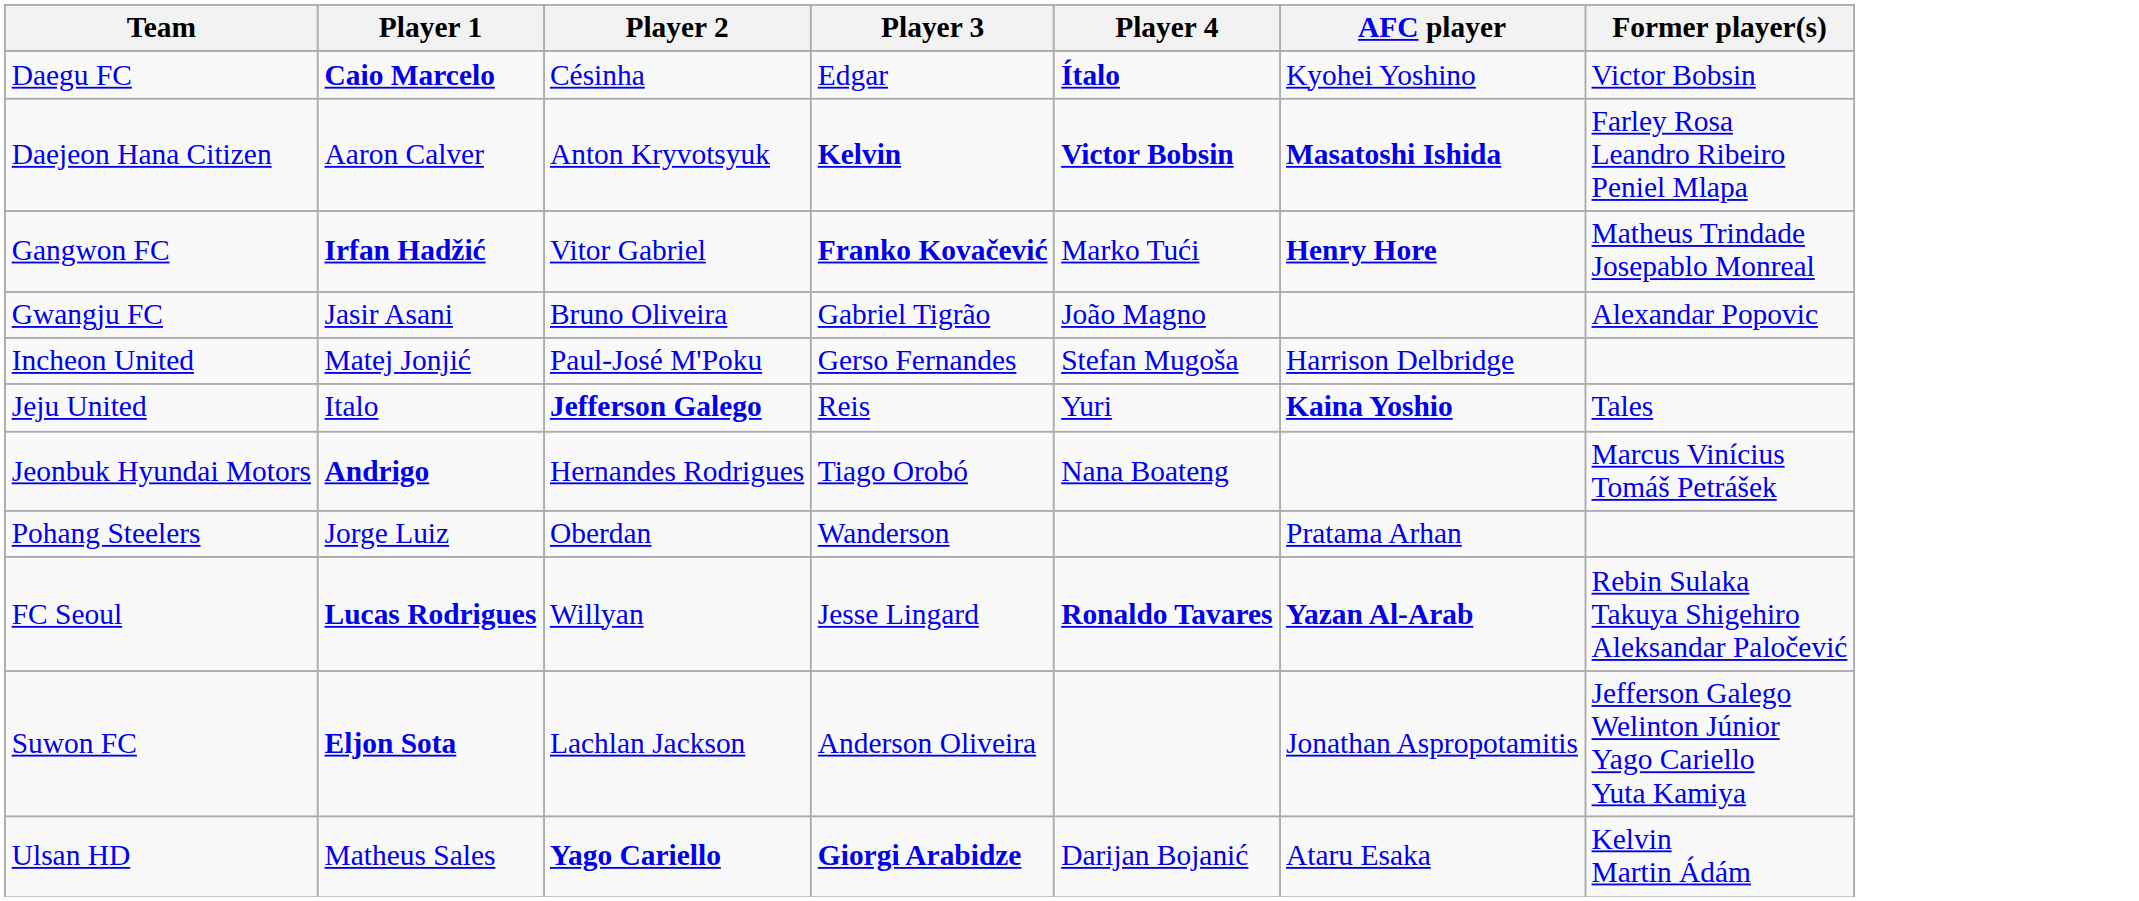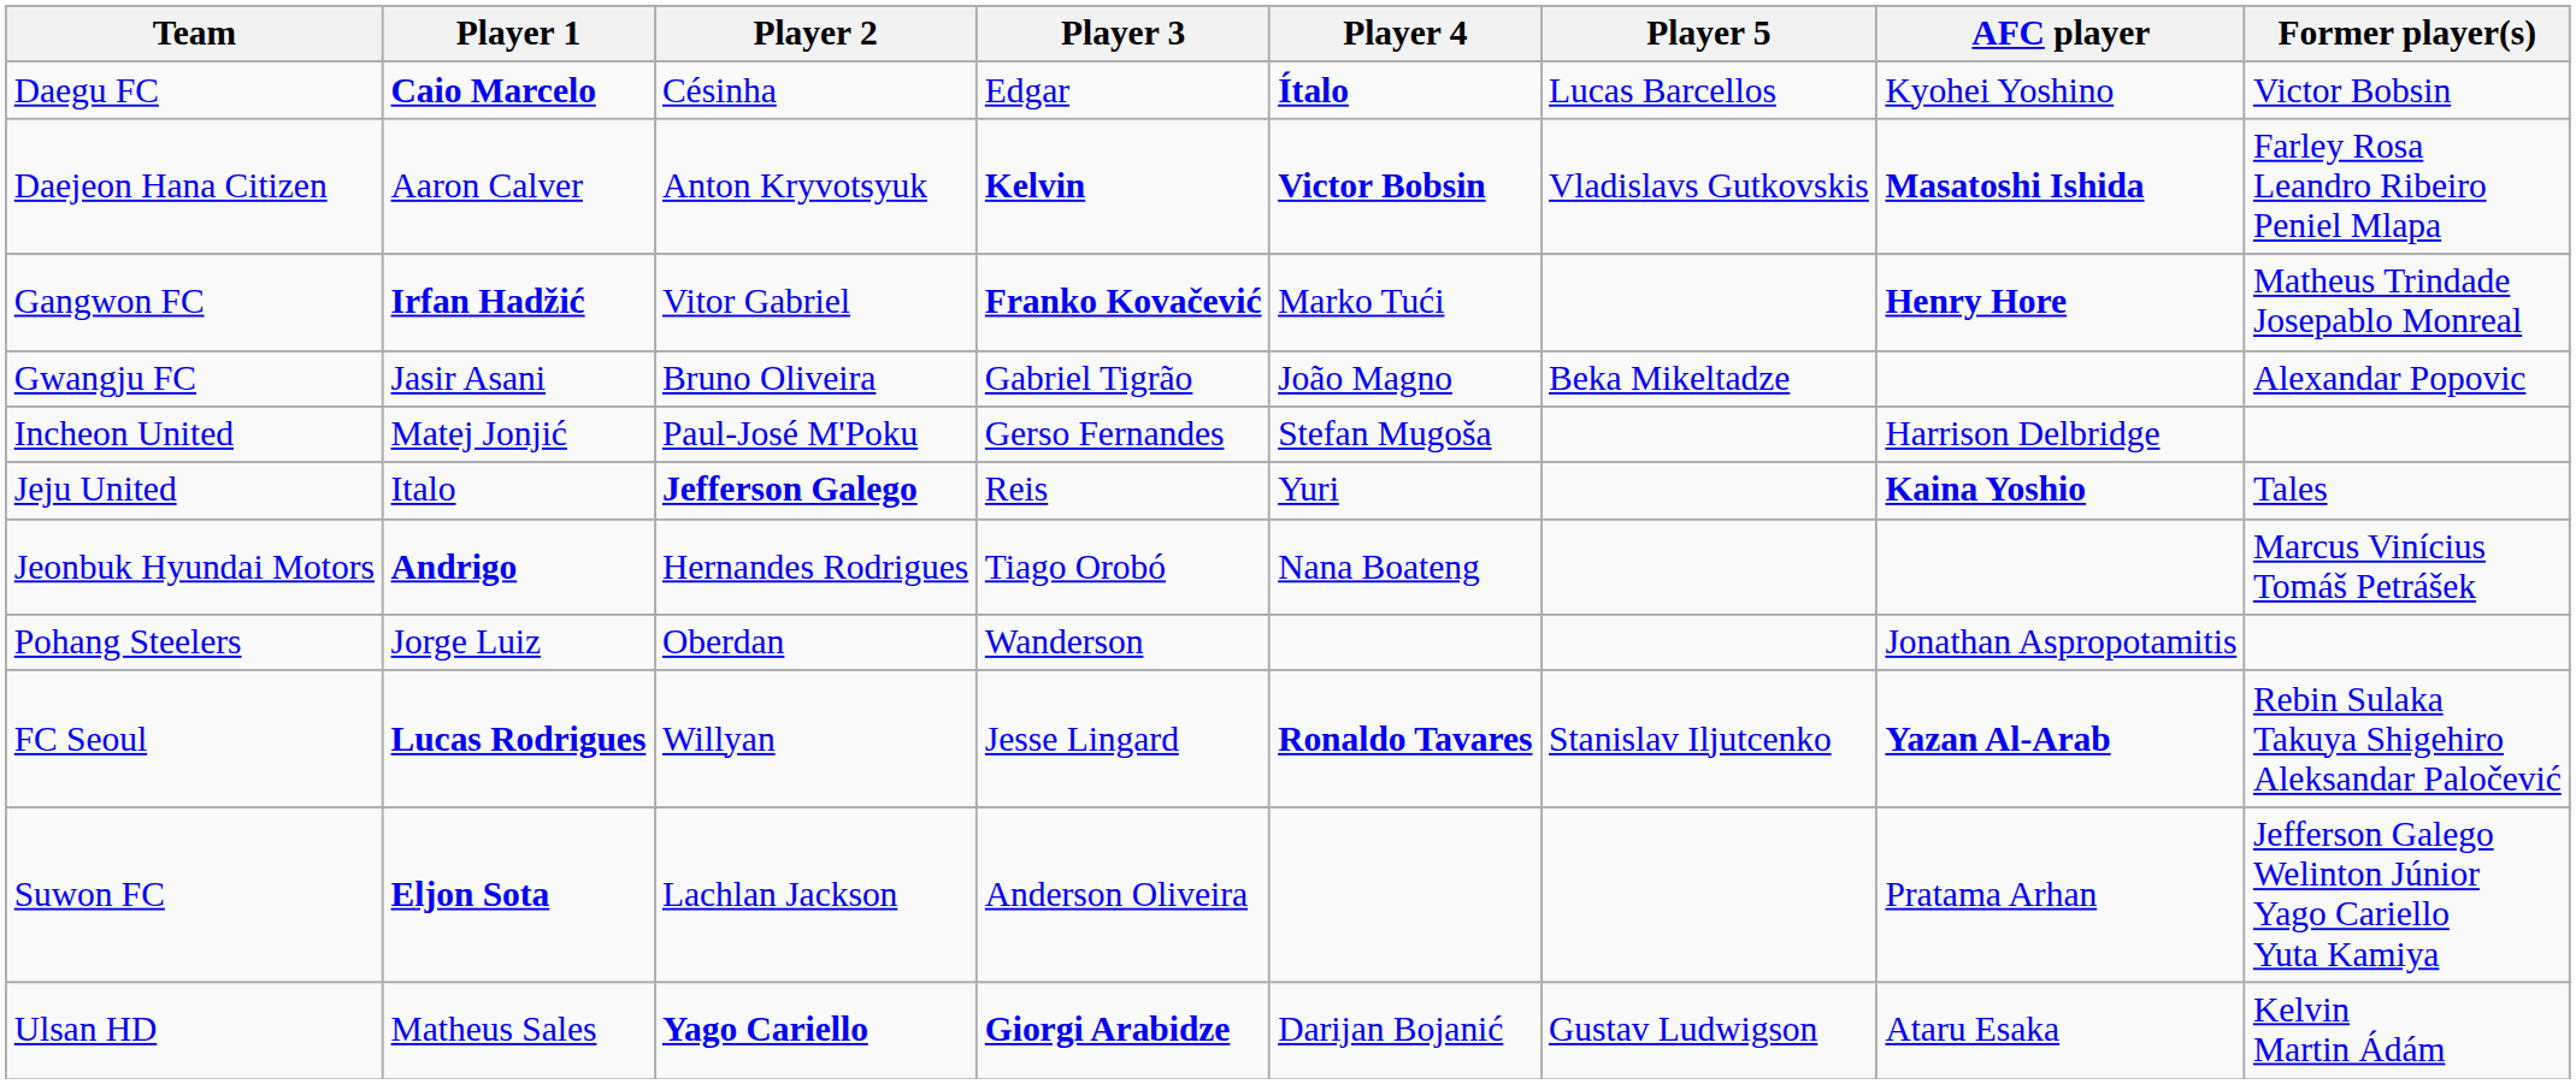 <table class="wikitable">
 <tr>
 <th>Team</th>
 <th>Player 1</th>
 <th>Player 2</th>
 <th>Player 3</th>
 <th>Player 4</th>
+<th>Player 5</th>
 <th><a href='#'>AFC</a> player</th>
 <th>Former player(s)</th>
 </tr>
 <tr>
 <td><a href='#'>Daegu FC</a></td>
 <td> <strong><a href='#'>Caio Marcelo</a></strong></td>
 <td> <a href='#'>Césinha</a></td>
 <td> <a href='#'>Edgar</a></td>
 <td> <strong><a href='#'>Ítalo</a></strong></td>
+<td> <a href='#'>Lucas Barcellos</a></td>
 <td> <a href='#'>Kyohei Yoshino</a></td>
 <td> <a href='#'>Victor Bobsin</a></td>
 </tr>
 <tr>
 <td><a href='#'>Daejeon Hana Citizen</a></td>
 <td> <a href='#'>Aaron Calver</a></td>
 <td> <a href='#'>Anton Kryvotsyuk</a></td>
 <td> <strong><a href='#'>Kelvin</a></strong></td>
 <td> <strong><a href='#'>Victor Bobsin</a></strong></td>
+<td> <a href='#'>Vladislavs Gutkovskis</a></td>
 <td> <strong><a href='#'>Masatoshi Ishida</a></strong></td>
 <td> <a href='#'>Farley Rosa</a> <br>  <a href='#'>Leandro Ribeiro</a> <br>  <a href='#'>Peniel Mlapa</a></td>
 </tr>
 <tr>
 <td><a href='#'>Gangwon FC</a></td>
 <td> <strong><a href='#'>Irfan Hadžić</a></strong></td>
 <td> <a href='#'>Vitor Gabriel</a></td>
 <td> <strong><a href='#'>Franko Kovačević</a></strong></td>
 <td> <a href='#'>Marko Tući</a></td>
+<td></td>
 <td> <strong><a href='#'>Henry Hore</a></strong></td>
 <td> <a href='#'>Matheus Trindade</a> <br>  <a href='#'>Josepablo Monreal</a></td>
 </tr>
 <tr>
 <td><a href='#'>Gwangju FC</a></td>
 <td> <a href='#'>Jasir Asani</a></td>
 <td> <a href='#'>Bruno Oliveira</a></td>
 <td> <a href='#'>Gabriel Tigrão</a></td>
 <td> <a href='#'>João Magno</a></td>
+<td> <a href='#'>Beka Mikeltadze</a></td>
 <td></td>
 <td> <a href='#'>Alexandar Popovic</a></td>
 </tr>
 <tr>
 <td><a href='#'>Incheon United</a></td>
 <td> <a href='#'>Matej Jonjić</a></td>
 <td> <a href='#'>Paul-José M'Poku</a></td>
 <td> <a href='#'>Gerso Fernandes</a></td>
 <td> <a href='#'>Stefan Mugoša</a></td>
+<td></td>
 <td> <a href='#'>Harrison Delbridge</a></td>
 <td></td>
 </tr>
 <tr>
 <td><a href='#'>Jeju United</a></td>
 <td> <a href='#'>Italo</a></td>
 <td> <strong><a href='#'>Jefferson Galego</a></strong></td>
 <td> <a href='#'>Reis</a></td>
 <td> <a href='#'>Yuri</a></td>
+<td></td>
 <td> <strong><a href='#'>Kaina Yoshio</a></strong></td>
 <td> <a href='#'>Tales</a></td>
 </tr>
 <tr>
 <td><a href='#'>Jeonbuk Hyundai Motors</a></td>
 <td> <strong><a href='#'>Andrigo</a></strong></td>
 <td> <a href='#'>Hernandes Rodrigues</a></td>
 <td> <a href='#'>Tiago Orobó</a></td>
 <td> <a href='#'>Nana Boateng</a></td>
 <td></td>
+<td></td>
 <td> <a href='#'>Marcus Vinícius</a> <br>  <a href='#'>Tomáš Petrášek</a></td>
 </tr>
 <tr>
 <td><a href='#'>Pohang Steelers</a></td>
 <td> <a href='#'>Jorge Luiz</a></td>
 <td> <a href='#'>Oberdan</a></td>
 <td> <a href='#'>Wanderson</a></td>
 <td></td>
-<td> <a href='#'>Pratama Arhan</a></td>
+<td></td>
+<td> <a href='#'>Jonathan Aspropotamitis</a></td>
 <td></td>
 </tr>
 <tr>
 <td><a href='#'>FC Seoul</a></td>
 <td> <strong><a href='#'>Lucas Rodrigues</a></strong></td>
 <td> <a href='#'>Willyan</a></td>
 <td> <a href='#'>Jesse Lingard</a></td>
 <td> <strong><a href='#'>Ronaldo Tavares</a></strong></td>
+<td> <a href='#'>Stanislav Iljutcenko</a></td>
 <td> <strong><a href='#'>Yazan Al-Arab</a></strong></td>
 <td> <a href='#'>Rebin Sulaka</a> <br>  <a href='#'>Takuya Shigehiro</a> <br>  <a href='#'>Aleksandar Paločević</a></td>
 </tr>
 <tr>
 <td><a href='#'>Suwon FC</a></td>
 <td> <strong><a href='#'>Eljon Sota</a></strong></td>
 <td> <a href='#'>Lachlan Jackson</a></td>
 <td> <a href='#'>Anderson Oliveira</a></td>
 <td></td>
-<td> <a href='#'>Jonathan Aspropotamitis</a></td>
+<td></td>
+<td> <a href='#'>Pratama Arhan</a></td>
 <td> <a href='#'>Jefferson Galego</a> <br>  <a href='#'>Welinton Júnior</a> <br>  <a href='#'>Yago Cariello</a> <br>   <a href='#'>Yuta Kamiya</a></td>
 </tr>
 <tr>
 <td><a href='#'>Ulsan HD</a></td>
 <td> <a href='#'>Matheus Sales</a></td>
 <td> <strong><a href='#'>Yago Cariello</a></strong></td>
 <td> <strong><a href='#'>Giorgi Arabidze</a></strong></td>
 <td> <a href='#'>Darijan Bojanić</a></td>
+<td> <a href='#'>Gustav Ludwigson</a></td>
 <td> <a href='#'>Ataru Esaka</a></td>
 <td> <a href='#'>Kelvin</a> <br>  <a href='#'>Martin Ádám</a></td>
 </tr>
 </table>
